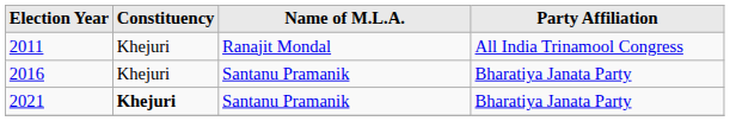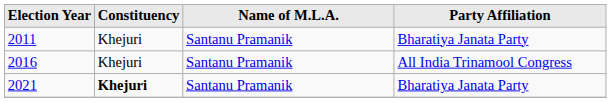 <table class="wikitable sortable"ìÍĦĤĠč>
 <tr>
 <th style="background-color:#E9E9E9;text-align:centre;">Election Year</th>
 <th style="background-color:#E9E9E9;text-align:centre;">Constituency</th>
 <th style="background-color:#E9E9E9;text-align:centre;" width=225>Name of M.L.A.</th>
 <th style="background-color:#E9E9E9;text-align:centre;" width=225>Party Affiliation</th>
 </tr>
 <tr>
 <td><a href='#'>2011</a></td>
 <td>Khejuri</td>
-<td><a href='#'>Ranajit Mondal</a></td>
-<td><a href='#'>All India Trinamool Congress</a></td>
+<td><a href='#'>Santanu Pramanik</a></td>
+<td><a href='#'>Bharatiya Janata Party</a></td>
 </tr>
 <tr>
 <td><a href='#'>2016</a></td>
 <td>Khejuri</td>
 <td><a href='#'>Santanu Pramanik</a></td>
-<td><a href='#'>Bharatiya Janata Party</a></td>
+<td><a href='#'>All India Trinamool Congress</a></td>
 </tr>
 <tr>
 <td><a href='#'>2021</a></td>
 <td><strong>Khejuri</strong></td>
 <td><a href='#'>Santanu Pramanik</a></td>
 <td><a href='#'>Bharatiya Janata Party</a></td>
 </tr>
 <tr>
 </tr>
 </table>
